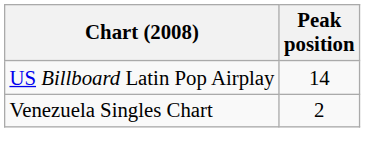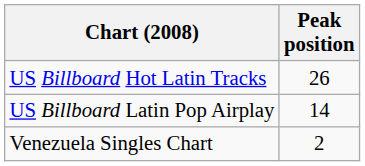 <table class="wikitable">
 <tr>
 <th align="left">Chart (2008)</th>
 <th align="left">Peak<br>position</th>
+</tr>
+<tr>
+<td align="left"><a href='#'>US</a> <em><a href='#'>Billboard</a></em> <a href='#'>Hot Latin Tracks</a></td>
+<td align="center">26</td>
 </tr>
 <tr>
 <td align="left"><a href='#'>US</a> <em>Billboard</em> Latin Pop Airplay </td>
 <td align="center">14</td>
 </tr>
 <tr>
 <td align="left">Venezuela Singles Chart </td>
 <td align="center">2</td>
 </tr>
 </table>
